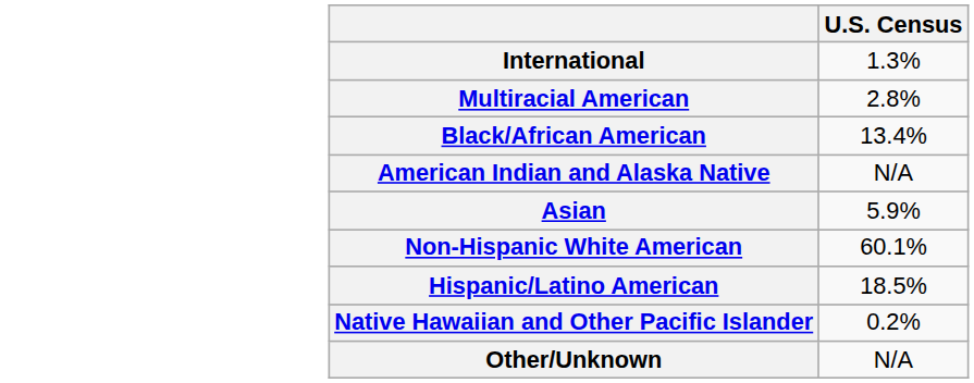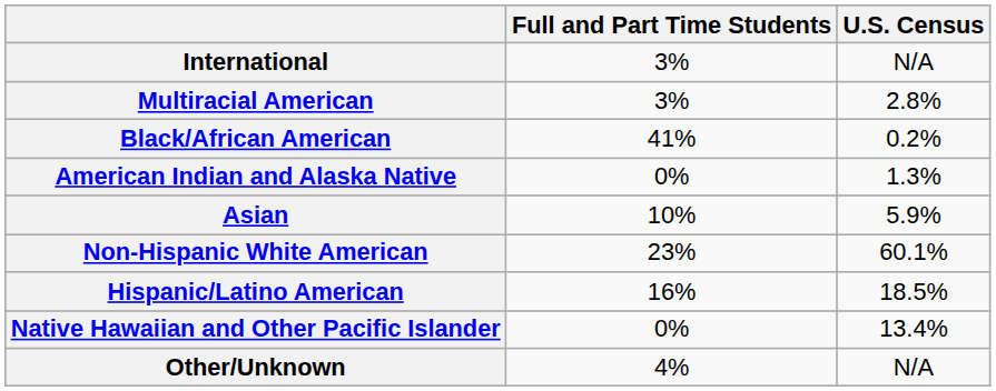 <table style="text-align:center; float:right; font-size:85%; margin-left:2em; margin:10px;"  class="wikitable">
 <tr>
 <th></th>
+<th>Full and Part Time Students</th>
 <th>U.S. Census</th>
 </tr>
 <tr>
 <th>International</th>
-<td>1.3%</td>
+<td>3%</td>
+<td>N/A</td>
 </tr>
 <tr>
 <th><a href='#'>Multiracial American</a></th>
+<td>3%</td>
 <td>2.8%</td>
 </tr>
 <tr>
 <th><a href='#'>Black/African American</a></th>
-<td>13.4%</td>
+<td>41%</td>
+<td>0.2%</td>
 </tr>
 <tr>
 <th><a href='#'>American Indian and Alaska Native</a></th>
-<td>N/A</td>
+<td>0%</td>
+<td>1.3%</td>
 </tr>
 <tr>
 <th><a href='#'>Asian</a></th>
+<td>10%</td>
 <td>5.9%</td>
 </tr>
 <tr>
 <th><a href='#'>Non-Hispanic White American</a></th>
+<td>23%</td>
 <td>60.1%</td>
 </tr>
 <tr>
 <th><a href='#'>Hispanic/Latino American</a></th>
+<td>16%</td>
 <td>18.5%</td>
 </tr>
 <tr>
 <th><a href='#'>Native Hawaiian and Other Pacific Islander</a></th>
-<td>0.2%</td>
+<td>0%</td>
+<td>13.4%</td>
 </tr>
 <tr>
 <th>Other/Unknown</th>
+<td>4%</td>
 <td>N/A</td>
 </tr>
 </table>
